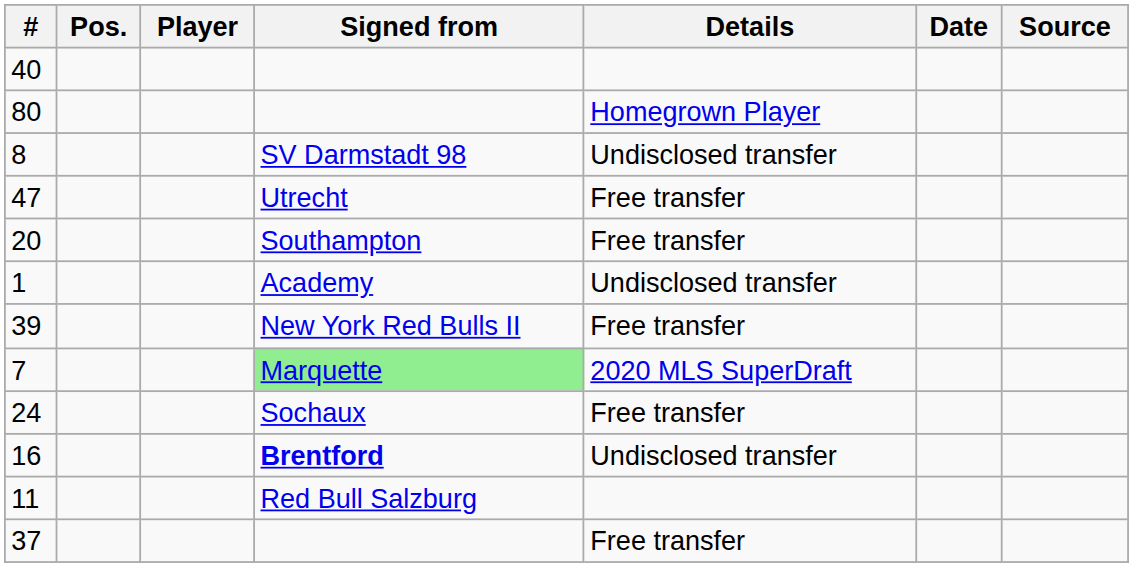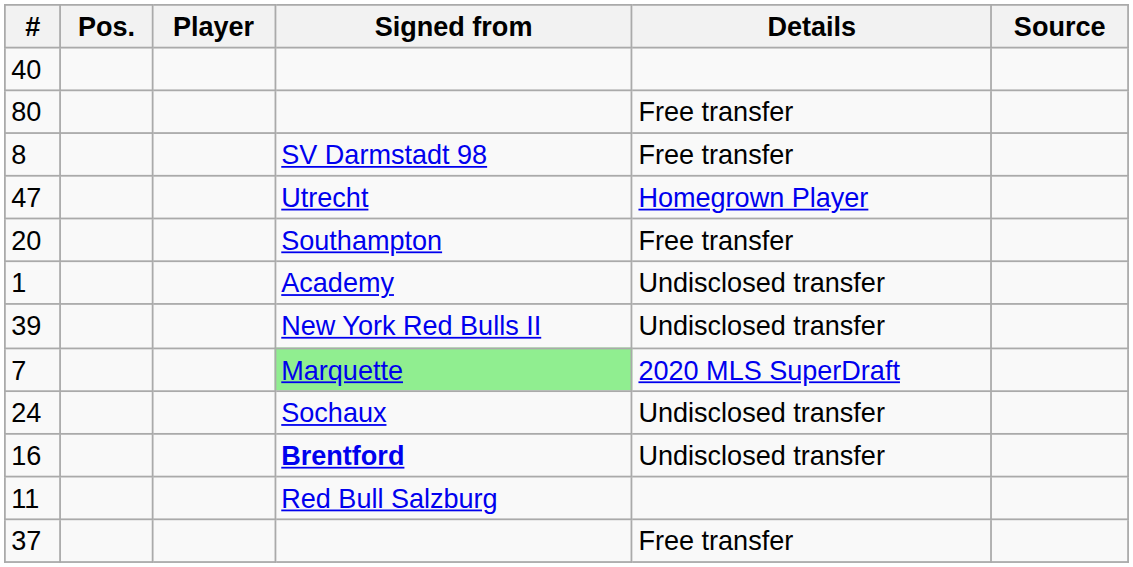 <table class="wikitable sortable" style="width:50%; text-align:center; font-size:95%; text-align:left;">
 <tr>
 <th>#</th>
 <th>Pos.</th>
 <th>Player</th>
 <th>Signed from</th>
 <th>Details</th>
-<th>Date</th>
 <th>Source</th>
 </tr>
 <tr>
 <td>40</td>
-<td></td>
 <td></td>
 <td></td>
 <td></td>
 <td></td>
 <td></td>
 </tr>
 <tr>
 <td>80</td>
 <td></td>
 <td></td>
 <td></td>
-<td><a href='#'>Homegrown Player</a></td>
-<td></td>
+<td>Free transfer</td>
 <td></td>
 </tr>
 <tr>
 <td>8</td>
 <td></td>
 <td></td>
 <td> <a href='#'>SV Darmstadt 98</a></td>
-<td>Undisclosed transfer</td>
-<td></td>
+<td>Free transfer</td>
 <td></td>
 </tr>
 <tr>
 <td>47</td>
 <td></td>
 <td></td>
 <td> <a href='#'>Utrecht</a></td>
-<td>Free transfer</td>
-<td></td>
+<td><a href='#'>Homegrown Player</a></td>
 <td></td>
 </tr>
 <tr>
 <td>20</td>
 <td></td>
 <td></td>
 <td> <a href='#'>Southampton</a></td>
 <td>Free transfer</td>
 <td></td>
-<td></td>
 </tr>
 <tr>
 <td>1</td>
 <td></td>
 <td></td>
 <td><a href='#'>Academy</a></td>
 <td>Undisclosed transfer</td>
 <td></td>
-<td></td>
 </tr>
 <tr>
 <td>39</td>
 <td></td>
 <td></td>
 <td> <a href='#'>New York Red Bulls II</a></td>
-<td>Free transfer</td>
-<td></td>
+<td>Undisclosed transfer</td>
 <td></td>
 </tr>
 <tr>
 <td>7</td>
 <td></td>
 <td></td>
 <td style="background: lightgreen;"> <a href='#'>Marquette</a></td>
 <td><a href='#'>2020 MLS SuperDraft</a></td>
 <td></td>
-<td></td>
 </tr>
 <tr>
 <td>24</td>
 <td></td>
 <td></td>
 <td> <a href='#'>Sochaux</a></td>
-<td>Free transfer</td>
-<td></td>
+<td>Undisclosed transfer</td>
 <td></td>
 </tr>
 <tr>
 <td>16</td>
 <td></td>
 <td></td>
 <td><strong> <a href='#'>Brentford</a></strong></td>
 <td>Undisclosed transfer</td>
 <td></td>
-<td></td>
 </tr>
 <tr>
 <td>11</td>
 <td></td>
 <td></td>
 <td> <a href='#'>Red Bull Salzburg</a></td>
-<td></td>
 <td></td>
 <td></td>
 </tr>
 <tr>
 <td>37</td>
 <td></td>
 <td></td>
 <td></td>
 <td>Free transfer</td>
 <td></td>
-<td></td>
 </tr>
 </table>
